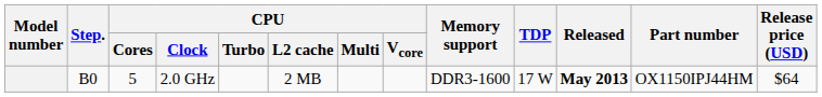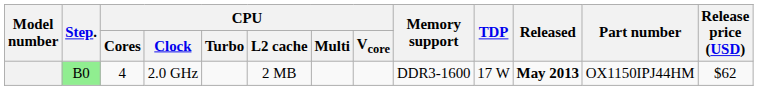 <table class="wikitable" style="text-align: center">
 <tr>
 <th rowspan="2">Model<br>number</th>
 <th rowspan="2"><a href='#'>Step</a>.</th>
 <th colspan="6">CPU</th>
 <th rowspan="2">Memory<br>support</th>
 <th rowspan="2"><a href='#'>TDP</a></th>
 <th rowspan="2">Released</th>
 <th rowspan="2">Part number</th>
 <th rowspan="2">Release<br>price<br>(<a href='#'>USD</a>)</th>
 </tr>
 <tr>
 <th>Cores</th>
 <th><a href='#'>Clock</a></th>
 <th>Turbo</th>
 <th>L2 cache</th>
 <th>Multi</th>
 <th>V<sub>core</sub></th>
 </tr>
 <tr>
 <th style="text-align: left"></th>
-<td>B0</td>
-<td>5</td>
+<td style="background: lightgreen;">B0</td>
+<td>4</td>
 <td>2.0 GHz</td>
 <td></td>
 <td>2 MB</td>
 <td></td>
 <td></td>
 <td>DDR3-1600</td>
 <td>17 W</td>
 <td><strong>May 2013</strong></td>
 <td>OX1150IPJ44HM</td>
-<td>$64</td>
+<td>$62</td>
 </tr>
 </table>
